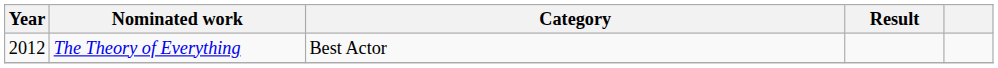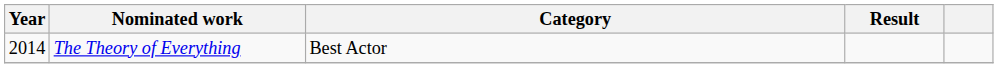 <table class=wikitable>
 <tr>
 <th width=4%>Year</th>
 <th width=26%>Nominated work</th>
 <th width=55%>Category</th>
 <th width=10%>Result</th>
 <th width=5%></th>
 </tr>
 <tr>
-<td>2012</td>
+<td>2014</td>
 <td><em><a href='#'>The Theory of Everything</a></em></td>
 <td>Best Actor</td>
 <td></td>
 <td></td>
 </tr>
 <tr>
 </tr>
 </table>
